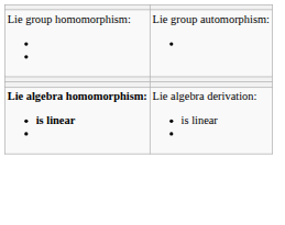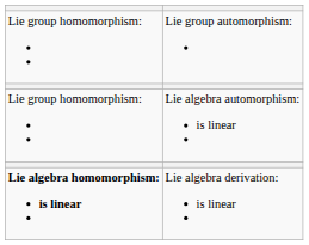 <table class=wikitable>
 <tr>
 <th></th>
 <th></th>
 </tr>
 <tr style="vertical-align:top;">
 <td>Lie group homomorphism:<br><ul><li></li><li></li></ul></td>
 <td>Lie group automorphism:<br><ul><li></li></ul></td>
 </tr>
 <tr>
 <th></th>
 <th></th>
 </tr>
+<tr style="vertical-align:top;">
+<td>Lie group homomorphism:<br><ul><li></li><li></li></ul></td>
+<td>Lie algebra automorphism:<br><ul><li> is linear</li><li></li></ul></td>
+</tr>
 <tr>
 <th></th>
 <th></th>
 </tr>
 <tr style="vertical-align:top;">
 <td><strong>Lie algebra homomorphism:<br><ul><li> is linear</li><li></li></ul></strong></td>
 <td>Lie algebra derivation:<br><ul><li> is linear</li><li></li></ul></td>
 </tr>
 </table>
